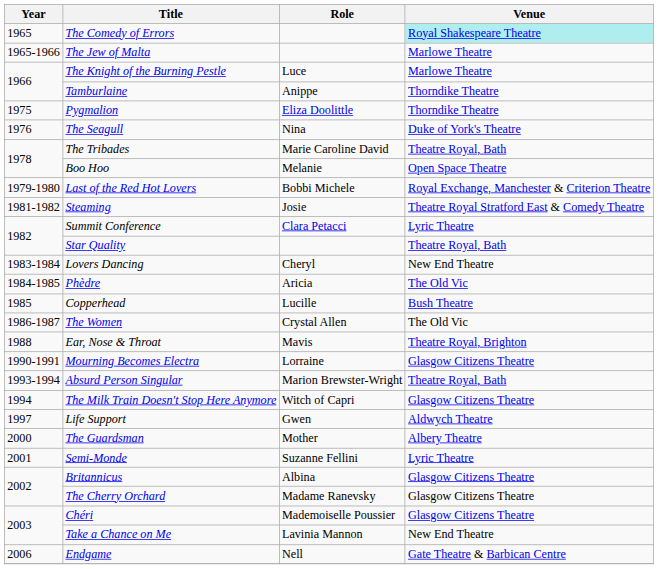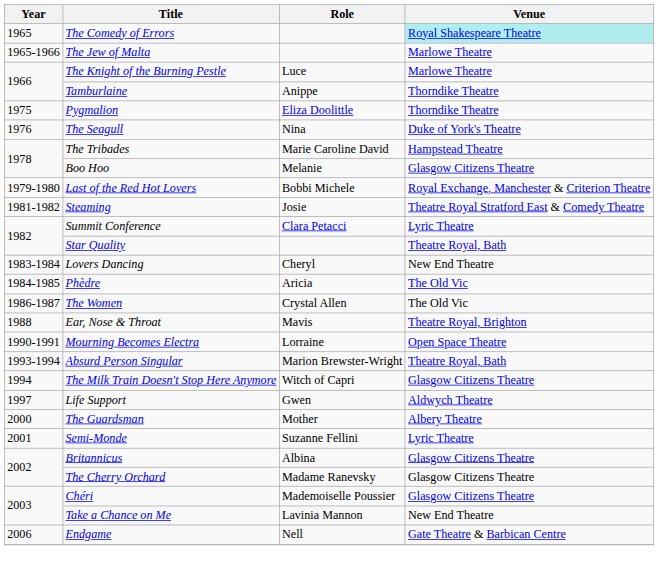 <table class="wikitable sortable">
 <tr>
 <th>Year</th>
 <th>Title</th>
 <th>Role</th>
 <th>Venue</th>
 </tr>
 <tr>
 <td>1965</td>
 <td><em><a href='#'>The Comedy of Errors</a></em></td>
 <td></td>
 <td style="background: paleturquoise;"><a href='#'>Royal Shakespeare Theatre</a></td>
 </tr>
 <tr>
 <td>1965-1966</td>
 <td><em><a href='#'>The Jew of Malta</a></em></td>
 <td></td>
 <td><a href='#'>Marlowe Theatre</a></td>
 </tr>
 <tr>
 <td rowspan=2>1966</td>
 <td><em><a href='#'>The Knight of the Burning Pestle</a></em></td>
 <td>Luce</td>
 <td><a href='#'>Marlowe Theatre</a></td>
 </tr>
 <tr>
 <td><em><a href='#'>Tamburlaine</a></em></td>
 <td>Anippe</td>
 <td><a href='#'>Thorndike Theatre</a></td>
 </tr>
 <tr>
 <td>1975</td>
 <td><em><a href='#'>Pygmalion</a></em></td>
 <td><a href='#'>Eliza Doolittle</a></td>
 <td><a href='#'>Thorndike Theatre</a></td>
 </tr>
 <tr>
 <td>1976</td>
 <td><em><a href='#'>The Seagull</a></em></td>
 <td>Nina</td>
 <td><a href='#'>Duke of York's Theatre</a></td>
 </tr>
 <tr>
 <td rowspan=2>1978</td>
 <td><em>The Tribades</em></td>
 <td>Marie Caroline David</td>
-<td><a href='#'>Theatre Royal, Bath</a></td>
+<td><a href='#'>Hampstead Theatre</a></td>
 </tr>
 <tr>
 <td><em>Boo Hoo</em></td>
 <td>Melanie</td>
-<td><a href='#'>Open Space Theatre</a></td>
+<td><a href='#'>Glasgow Citizens Theatre</a></td>
 </tr>
 <tr>
 <td>1979-1980</td>
 <td><em><a href='#'>Last of the Red Hot Lovers</a></em></td>
 <td>Bobbi Michele</td>
 <td><a href='#'>Royal Exchange, Manchester</a> & <a href='#'>Criterion Theatre</a></td>
 </tr>
 <tr>
 <td>1981-1982</td>
 <td><em><a href='#'>Steaming</a></em></td>
 <td>Josie</td>
 <td><a href='#'>Theatre Royal Stratford East</a> & <a href='#'>Comedy Theatre</a></td>
 </tr>
 <tr>
 <td rowspan=2>1982</td>
 <td><em>Summit Conference</em></td>
 <td><a href='#'>Clara Petacci</a></td>
 <td><a href='#'>Lyric Theatre</a></td>
 </tr>
 <tr>
 <td><em><a href='#'>Star Quality</a></em></td>
 <td></td>
 <td><a href='#'>Theatre Royal, Bath</a></td>
 </tr>
 <tr>
 <td>1983-1984</td>
 <td><em>Lovers Dancing</em></td>
 <td>Cheryl</td>
 <td>New End Theatre</td>
 </tr>
 <tr>
 <td>1984-1985</td>
 <td><em><a href='#'>Phèdre</a></em></td>
 <td>Aricia</td>
 <td><a href='#'>The Old Vic</a></td>
 </tr>
 <tr>
-<td>1985</td>
-<td><em>Copperhead</em></td>
-<td>Lucille</td>
-<td><a href='#'>Bush Theatre</a></td>
-</tr>
-<tr>
 <td>1986-1987</td>
 <td><em><a href='#'>The Women</a></em></td>
 <td>Crystal Allen</td>
 <td>The Old Vic</td>
 </tr>
 <tr>
 <td>1988</td>
 <td><em>Ear, Nose & Throat</em></td>
 <td>Mavis</td>
 <td><a href='#'>Theatre Royal, Brighton</a></td>
 </tr>
 <tr>
 <td>1990-1991</td>
 <td><em><a href='#'>Mourning Becomes Electra</a></em></td>
 <td>Lorraine</td>
-<td><a href='#'>Glasgow Citizens Theatre</a></td>
+<td><a href='#'>Open Space Theatre</a></td>
 </tr>
 <tr>
 <td>1993-1994</td>
 <td><em><a href='#'>Absurd Person Singular</a></em></td>
 <td>Marion Brewster-Wright</td>
 <td><a href='#'>Theatre Royal, Bath</a></td>
 </tr>
 <tr>
 <td>1994</td>
 <td><em><a href='#'>The Milk Train Doesn't Stop Here Anymore</a></em></td>
 <td>Witch of Capri</td>
 <td><a href='#'>Glasgow Citizens Theatre</a></td>
 </tr>
 <tr>
 <td>1997</td>
 <td><em>Life Support</em></td>
 <td>Gwen</td>
 <td><a href='#'>Aldwych Theatre</a></td>
 </tr>
 <tr>
 <td>2000</td>
 <td><em><a href='#'>The Guardsman</a></em></td>
 <td>Mother</td>
 <td><a href='#'>Albery Theatre</a></td>
 </tr>
 <tr>
 <td>2001</td>
 <td><em><a href='#'>Semi-Monde</a></em></td>
 <td>Suzanne Fellini</td>
 <td><a href='#'>Lyric Theatre</a></td>
 </tr>
 <tr>
 <td rowspan=2>2002</td>
 <td><em><a href='#'>Britannicus</a></em></td>
 <td>Albina</td>
 <td><a href='#'>Glasgow Citizens Theatre</a></td>
 </tr>
 <tr>
 <td><em><a href='#'>The Cherry Orchard</a></em></td>
 <td>Madame Ranevsky</td>
 <td>Glasgow Citizens Theatre</td>
 </tr>
 <tr>
 <td rowspan=2>2003</td>
 <td><em><a href='#'>Chéri</a></em></td>
 <td>Mademoiselle Poussier</td>
 <td><a href='#'>Glasgow Citizens Theatre</a></td>
 </tr>
 <tr>
 <td><em><a href='#'>Take a Chance on Me</a></em></td>
 <td>Lavinia Mannon</td>
 <td>New End Theatre</td>
 </tr>
 <tr>
 <td>2006</td>
 <td><em><a href='#'>Endgame</a></em></td>
 <td>Nell</td>
 <td><a href='#'>Gate Theatre</a> & <a href='#'>Barbican Centre</a></td>
 </tr>
 <tr>
 </tr>
 </table>
